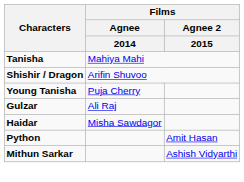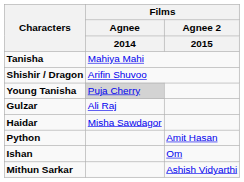 <table class="wikitable">
 <tr>
 <th rowspan="3">Characters</th>
 <th colspan="2">Films</th>
 </tr>
 <tr>
 <th>Agnee</th>
 <th>Agnee 2</th>
 </tr>
 <tr>
 <th>2014</th>
 <th>2015</th>
 </tr>
 <tr>
 <td><strong>Tanisha</strong></td>
 <td colspan="2"><a href='#'>Mahiya Mahi</a></td>
 </tr>
 <tr>
 <td><strong>Shishir / Dragon</strong></td>
 <td colspan="2"><a href='#'>Arifin Shuvoo</a></td>
 </tr>
 <tr>
 <td><strong>Young Tanisha</strong></td>
-<td><a href='#'>Puja Cherry</a></td>
+<td style="background: lightgrey;"><a href='#'>Puja Cherry</a></td>
 <td></td>
 </tr>
 <tr>
 <td><strong>Gulzar</strong></td>
 <td><a href='#'>Ali Raj</a></td>
 <td></td>
 </tr>
 <tr>
 <td><strong>Haidar</strong></td>
 <td><a href='#'>Misha Sawdagor</a></td>
 <td></td>
 </tr>
 <tr>
 <td><strong>Python</strong></td>
 <td></td>
 <td><a href='#'>Amit Hasan</a></td>
 </tr>
 <tr>
+<td><strong>Ishan</strong></td>
+<td></td>
+<td><a href='#'>Om</a></td>
+</tr>
+<tr>
 <td><strong>Mithun Sarkar</strong></td>
 <td></td>
 <td><a href='#'>Ashish Vidyarthi</a></td>
 </tr>
 </table>
